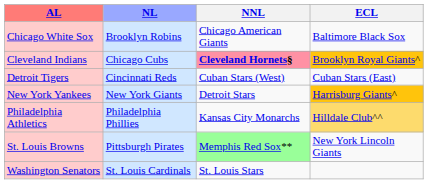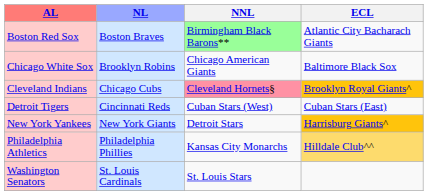 <table class="wikitable" style="font-size:100%;line-height:1.1;">
 <tr>
 <th style="background-color: #FF7B77;"><a href='#'>AL</a></th>
 <th style="background-color: #99A8FF;"><a href='#'>NL</a></th>
 <th><a href='#'>NNL</a></th>
 <th><a href='#'>ECL</a></th>
+</tr>
+<tr>
+<td style="background-color: #FFCCCC;"><a href='#'>Boston Red Sox</a></td>
+<td style="background-color: #D0E7FF;"><a href='#'>Boston Braves</a></td>
+<td style="background-color: #99FF99;"><a href='#'>Birmingham Black Barons</a>**</td>
+<td><a href='#'>Atlantic City Bacharach Giants</a></td>
 </tr>
 <tr>
 <td style="background-color: #FFCCCC;"><a href='#'>Chicago White Sox</a></td>
 <td style="background-color: #D0E7FF;"><a href='#'>Brooklyn Robins</a></td>
 <td><a href='#'>Chicago American Giants</a></td>
 <td><a href='#'>Baltimore Black Sox</a></td>
 </tr>
 <tr>
 <td style="background-color: #FFCCCC;"><a href='#'>Cleveland Indians</a></td>
 <td style="background-color: #D0E7FF;"><a href='#'>Chicago Cubs</a></td>
-<td style="background-color: #FF91A4;"><strong><a href='#'>Cleveland Hornets</a>§</strong></td>
+<td style="background-color: #FF91A4;"><a href='#'>Cleveland Hornets</a>§</td>
 <td style="background-color: #FFC40C;"><a href='#'>Brooklyn Royal Giants</a>^</td>
 </tr>
 <tr>
 <td style="background-color: #FFCCCC;"><a href='#'>Detroit Tigers</a></td>
 <td style="background-color: #D0E7FF;"><a href='#'>Cincinnati Reds</a></td>
 <td><a href='#'>Cuban Stars (West)</a></td>
 <td><a href='#'>Cuban Stars (East)</a></td>
 </tr>
 <tr>
 <td style="background-color: #FFCCCC;"><a href='#'>New York Yankees</a></td>
 <td style="background-color: #D0E7FF;"><a href='#'>New York Giants</a></td>
 <td><a href='#'>Detroit Stars</a></td>
 <td style="background-color: #FFC40C;"><a href='#'>Harrisburg Giants</a>^</td>
 </tr>
 <tr>
 <td style="background-color: #FFCCCC;"><a href='#'>Philadelphia Athletics</a></td>
 <td style="background-color: #D0E7FF;"><a href='#'>Philadelphia Phillies</a></td>
 <td><a href='#'>Kansas City Monarchs</a></td>
 <td style="background-color: #FDDB6D;"><a href='#'>Hilldale Club</a>^^</td>
 </tr>
 <tr>
-<td style="background-color: #FFCCCC;"><a href='#'>St. Louis Browns</a></td>
-<td style="background-color: #D0E7FF;"><a href='#'>Pittsburgh Pirates</a></td>
-<td style="background-color: #99FF99;"><a href='#'>Memphis Red Sox</a>**</td>
-<td><a href='#'>New York Lincoln Giants</a></td>
-</tr>
-<tr>
 <td style="background-color: #FFCCCC;"><a href='#'>Washington Senators</a></td>
 <td style="background-color: #D0E7FF;"><a href='#'>St. Louis Cardinals</a></td>
 <td><a href='#'>St. Louis Stars</a></td>
 <td></td>
 </tr>
 </table>
